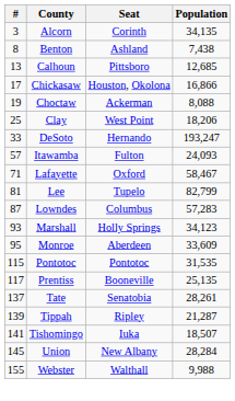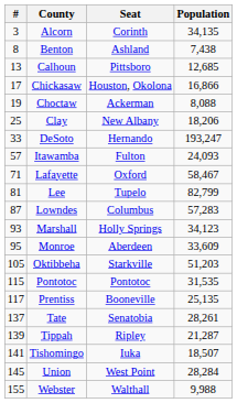 <table class="wikitable sortable" style="text-align:center;">
 <tr>
 <th>#</th>
 <th>County</th>
 <th>Seat</th>
 <th>Population</th>
 </tr>
 <tr>
 <td>3</td>
 <td><a href='#'>Alcorn</a></td>
 <td><a href='#'>Corinth</a></td>
 <td>34,135</td>
 </tr>
 <tr>
 <td>8</td>
 <td><a href='#'>Benton</a></td>
 <td><a href='#'>Ashland</a></td>
 <td>7,438</td>
 </tr>
 <tr>
 <td>13</td>
 <td><a href='#'>Calhoun</a></td>
 <td><a href='#'>Pittsboro</a></td>
 <td>12,685</td>
 </tr>
 <tr>
 <td>17</td>
 <td><a href='#'>Chickasaw</a></td>
 <td><a href='#'>Houston</a>, <a href='#'>Okolona</a></td>
 <td>16,866</td>
 </tr>
 <tr>
 <td>19</td>
 <td><a href='#'>Choctaw</a></td>
 <td><a href='#'>Ackerman</a></td>
 <td>8,088</td>
 </tr>
 <tr>
 <td>25</td>
 <td><a href='#'>Clay</a></td>
-<td><a href='#'>West Point</a></td>
+<td><a href='#'>New Albany</a></td>
 <td>18,206</td>
 </tr>
 <tr>
 <td>33</td>
 <td><a href='#'>DeSoto</a></td>
 <td><a href='#'>Hernando</a></td>
 <td>193,247</td>
 </tr>
 <tr>
 <td>57</td>
 <td><a href='#'>Itawamba</a></td>
 <td><a href='#'>Fulton</a></td>
 <td>24,093</td>
 </tr>
 <tr>
 <td>71</td>
 <td><a href='#'>Lafayette</a></td>
 <td><a href='#'>Oxford</a></td>
 <td>58,467</td>
 </tr>
 <tr>
 <td>81</td>
 <td><a href='#'>Lee</a></td>
 <td><a href='#'>Tupelo</a></td>
 <td>82,799</td>
 </tr>
 <tr>
 <td>87</td>
 <td><a href='#'>Lowndes</a></td>
 <td><a href='#'>Columbus</a></td>
 <td>57,283</td>
 </tr>
 <tr>
 <td>93</td>
 <td><a href='#'>Marshall</a></td>
 <td><a href='#'>Holly Springs</a></td>
 <td>34,123</td>
 </tr>
 <tr>
 <td>95</td>
 <td><a href='#'>Monroe</a></td>
 <td><a href='#'>Aberdeen</a></td>
 <td>33,609</td>
 </tr>
 <tr>
+<td>105</td>
+<td><a href='#'>Oktibbeha</a></td>
+<td><a href='#'>Starkville</a></td>
+<td>51,203</td>
+</tr>
+<tr>
 <td>115</td>
 <td><a href='#'>Pontotoc</a></td>
 <td><a href='#'>Pontotoc</a></td>
 <td>31,535</td>
 </tr>
 <tr>
 <td>117</td>
 <td><a href='#'>Prentiss</a></td>
 <td><a href='#'>Booneville</a></td>
 <td>25,135</td>
 </tr>
 <tr>
 <td>137</td>
 <td><a href='#'>Tate</a></td>
 <td><a href='#'>Senatobia</a></td>
 <td>28,261</td>
 </tr>
 <tr>
 <td>139</td>
 <td><a href='#'>Tippah</a></td>
 <td><a href='#'>Ripley</a></td>
 <td>21,287</td>
 </tr>
 <tr>
 <td>141</td>
 <td><a href='#'>Tishomingo</a></td>
 <td><a href='#'>Iuka</a></td>
 <td>18,507</td>
 </tr>
 <tr>
 <td>145</td>
 <td><a href='#'>Union</a></td>
-<td><a href='#'>New Albany</a></td>
+<td><a href='#'>West Point</a></td>
 <td>28,284</td>
 </tr>
 <tr>
 <td>155</td>
 <td><a href='#'>Webster</a></td>
 <td><a href='#'>Walthall</a></td>
 <td>9,988</td>
 </tr>
 </table>
